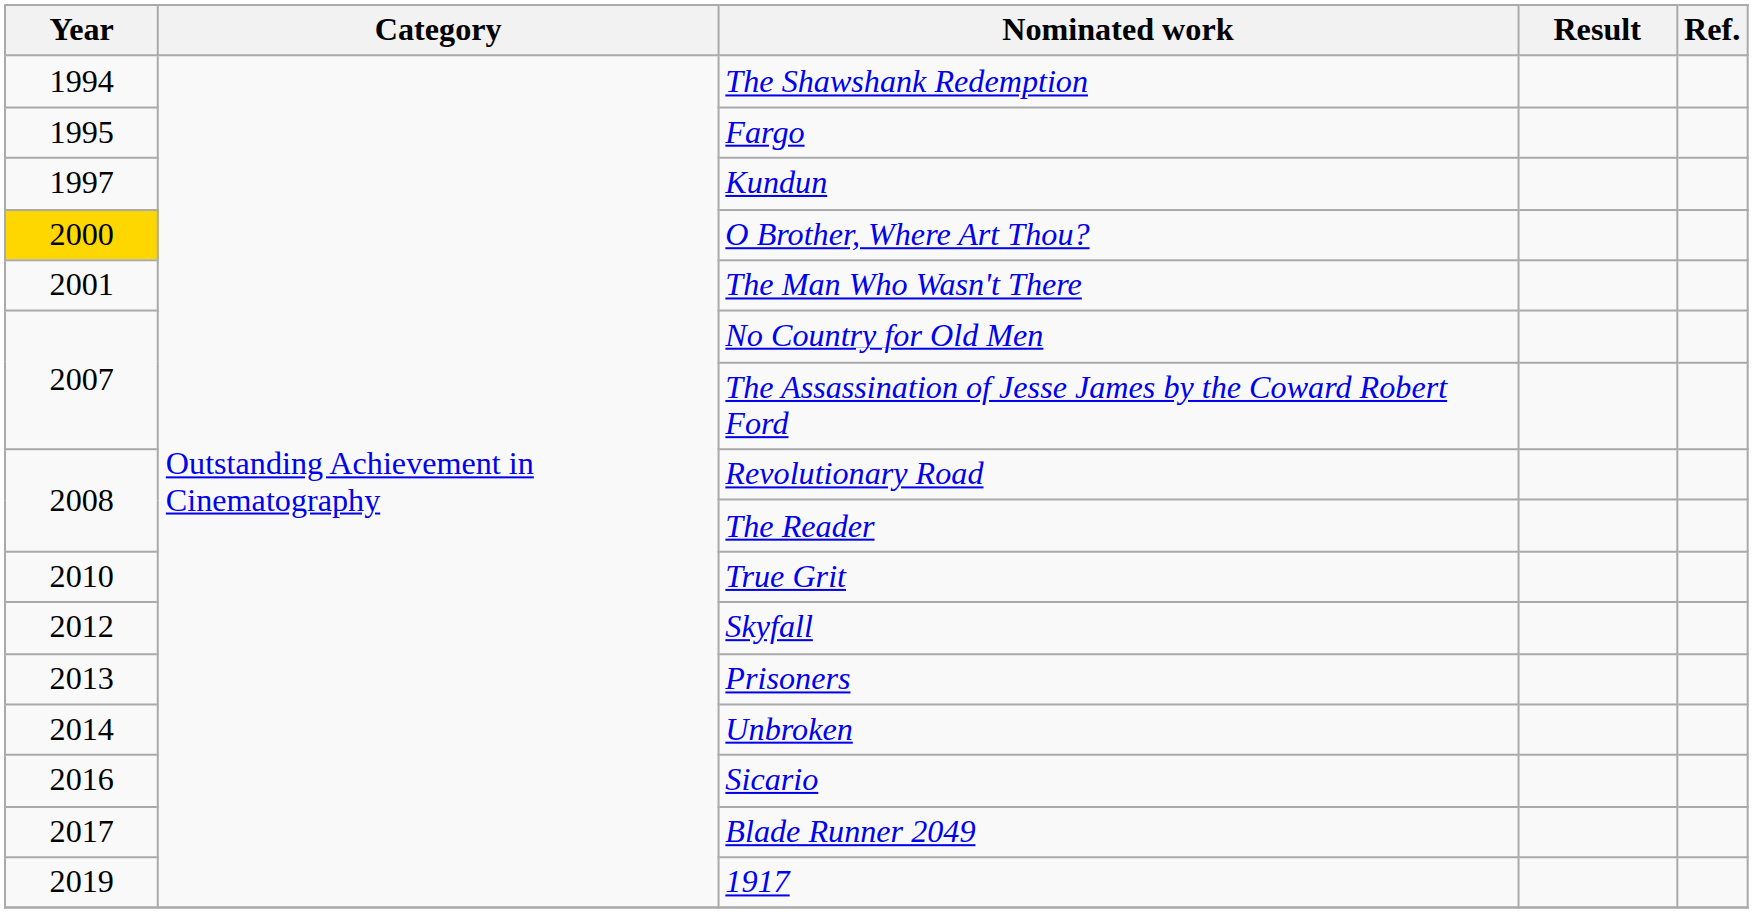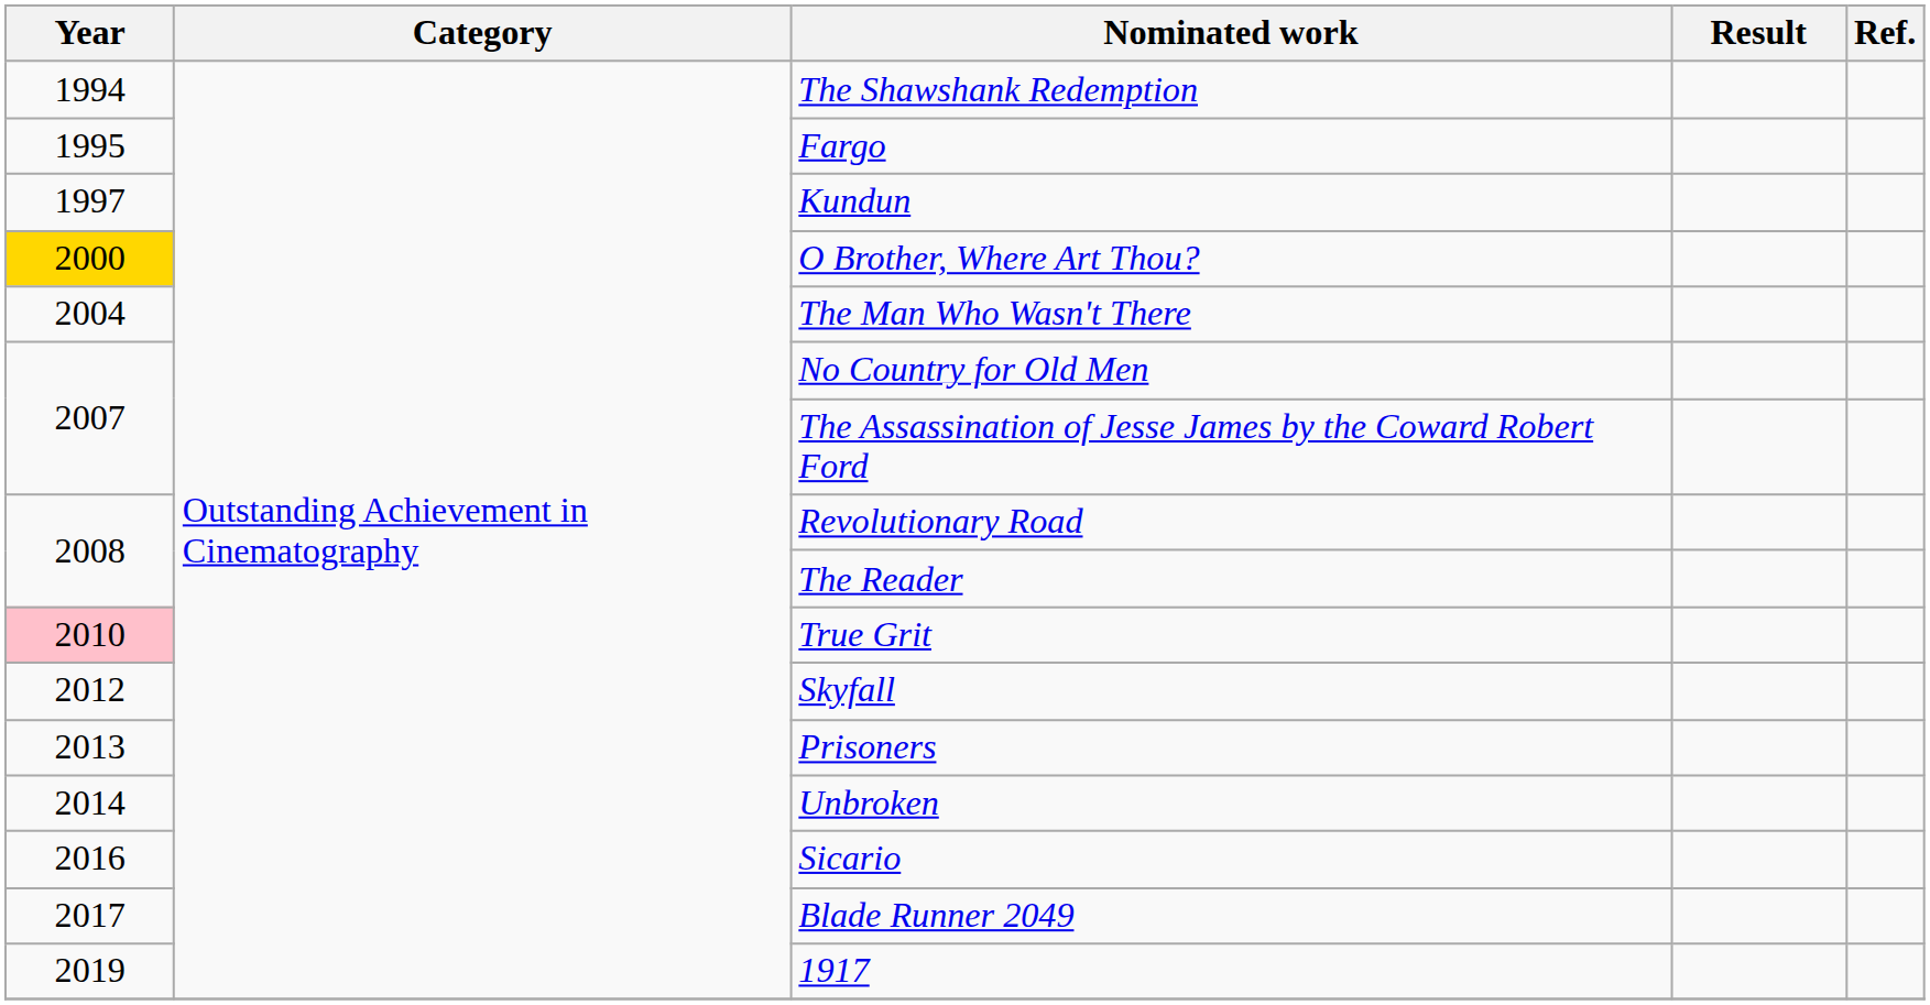 <table class=wikitable>
 <tr>
 <th scope="col" style="width:5em;">Year</th>
 <th scope="col" style="width:20em;">Category</th>
 <th scope="col" style="width:30em;">Nominated work</th>
 <th scope="col" style="width:5em;">Result</th>
 <th>Ref.</th>
 </tr>
 <tr>
 <td style="text-align:center;">1994</td>
 <td rowspan=16><a href='#'>Outstanding Achievement in Cinematography</a></td>
 <td><em><a href='#'>The Shawshank Redemption</a></em></td>
 <td></td>
 <td></td>
 </tr>
 <tr>
 <td style="text-align:center;">1995</td>
 <td><em><a href='#'>Fargo</a></em></td>
 <td></td>
 <td></td>
 </tr>
 <tr>
 <td style="text-align:center;">1997</td>
 <td><em><a href='#'>Kundun</a></em></td>
 <td></td>
 <td></td>
 </tr>
 <tr>
 <td style="background: gold; text-align:center;">2000</td>
 <td><em><a href='#'>O Brother, Where Art Thou?</a></em></td>
 <td></td>
 <td></td>
 </tr>
 <tr>
-<td style="text-align:center;">2001</td>
+<td style="text-align:center;">2004</td>
 <td><em><a href='#'>The Man Who Wasn't There</a></em></td>
 <td></td>
 <td></td>
 </tr>
 <tr>
 <td style="text-align:center;", rowspan=2>2007</td>
 <td><em><a href='#'>No Country for Old Men</a></em></td>
 <td></td>
 <td></td>
 </tr>
 <tr>
 <td><em><a href='#'>The Assassination of Jesse James by the Coward Robert Ford</a></em></td>
 <td></td>
 <td></td>
 </tr>
 <tr>
 <td style="text-align:center;", rowspan=2>2008</td>
 <td><em><a href='#'>Revolutionary Road</a></em></td>
 <td></td>
 <td></td>
 </tr>
 <tr>
 <td><em><a href='#'>The Reader</a></em></td>
 <td></td>
 <td></td>
 </tr>
 <tr>
-<td style="text-align:center;">2010</td>
+<td style="background: pink; text-align:center;">2010</td>
 <td><em><a href='#'>True Grit</a></em></td>
 <td></td>
 <td></td>
 </tr>
 <tr>
 <td style="text-align:center;">2012</td>
 <td><em><a href='#'>Skyfall</a></em></td>
 <td></td>
 <td></td>
 </tr>
 <tr>
 <td style="text-align:center;">2013</td>
 <td><em><a href='#'>Prisoners</a></em></td>
 <td></td>
 <td></td>
 </tr>
 <tr>
 <td style="text-align:center;">2014</td>
 <td><em><a href='#'>Unbroken</a></em></td>
 <td></td>
 <td></td>
 </tr>
 <tr>
 <td style="text-align:center;">2016</td>
 <td><em><a href='#'>Sicario</a></em></td>
 <td></td>
 <td></td>
 </tr>
 <tr>
 <td style="text-align:center;">2017</td>
 <td><em><a href='#'>Blade Runner 2049</a></em></td>
 <td></td>
 <td></td>
 </tr>
 <tr>
 <td style="text-align:center;">2019</td>
 <td><em><a href='#'>1917</a></em></td>
 <td></td>
 <td></td>
 </tr>
 <tr>
 </tr>
 </table>
